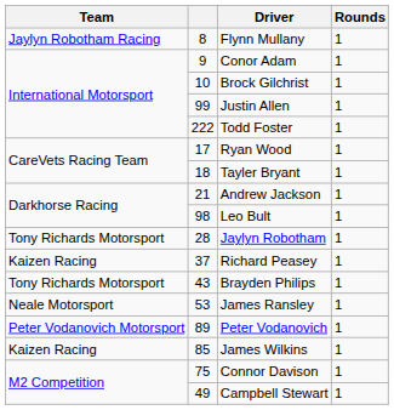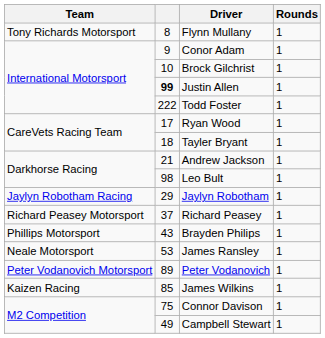 <table class="wikitable" style="font-size: 87%">
 <tr>
 <th>Team</th>
 <th></th>
 <th>Driver</th>
 <th>Rounds</th>
 </tr>
 <tr>
-<td><a href='#'>Jaylyn Robotham Racing</a></td>
+<td>Tony Richards Motorsport</td>
 <td align="center">8</td>
 <td> Flynn Mullany</td>
 <td>1</td>
 </tr>
 <tr>
 <td rowspan="4"><a href='#'>International Motorsport</a></td>
 <td align="center">9</td>
 <td> Conor Adam</td>
 <td>1</td>
 </tr>
 <tr>
 <td align="center">10</td>
 <td> Brock Gilchrist</td>
 <td>1</td>
 </tr>
 <tr>
-<td align="center">99</td>
+<td align="center"><strong>99</strong></td>
 <td> Justin Allen</td>
 <td>1</td>
 </tr>
 <tr>
 <td align="center">222</td>
 <td> Todd Foster</td>
 <td>1</td>
 </tr>
 <tr>
 <td rowspan="2">CareVets Racing Team</td>
 <td align="center">17</td>
 <td> Ryan Wood</td>
 <td>1</td>
 </tr>
 <tr>
 <td align="center">18</td>
 <td> Tayler Bryant</td>
 <td>1</td>
 </tr>
 <tr>
 <td rowspan="2">Darkhorse Racing</td>
 <td align="center">21</td>
 <td> Andrew Jackson</td>
 <td>1</td>
 </tr>
 <tr>
 <td align="center">98</td>
 <td> Leo Bult</td>
 <td>1</td>
 </tr>
 <tr>
-<td>Tony Richards Motorsport</td>
-<td align="center">28</td>
+<td><a href='#'>Jaylyn Robotham Racing</a></td>
+<td align="center">29</td>
 <td> <a href='#'>Jaylyn Robotham</a></td>
 <td>1</td>
 </tr>
 <tr>
-<td>Kaizen Racing</td>
+<td>Richard Peasey Motorsport</td>
 <td align="center">37</td>
 <td> Richard Peasey</td>
 <td>1</td>
 </tr>
 <tr>
-<td>Tony Richards Motorsport</td>
+<td>Phillips Motorsport</td>
 <td align="center">43</td>
 <td> Brayden Philips</td>
 <td>1</td>
 </tr>
 <tr>
 <td>Neale Motorsport</td>
 <td align="center">53</td>
 <td> James Ransley</td>
 <td>1</td>
 </tr>
 <tr>
 <td><a href='#'>Peter Vodanovich Motorsport</a></td>
 <td align="center">89</td>
 <td> <a href='#'>Peter Vodanovich</a></td>
 <td>1</td>
 </tr>
 <tr>
 <td>Kaizen Racing</td>
 <td align="center">85</td>
 <td> James Wilkins</td>
 <td>1</td>
 </tr>
 <tr>
 <td rowspan="2"><a href='#'>M2 Competition</a></td>
 <td align="center">75</td>
 <td> Connor Davison</td>
 <td>1</td>
 </tr>
 <tr>
 <td align="center">49</td>
 <td> Campbell Stewart</td>
 <td>1</td>
 </tr>
 </table>
